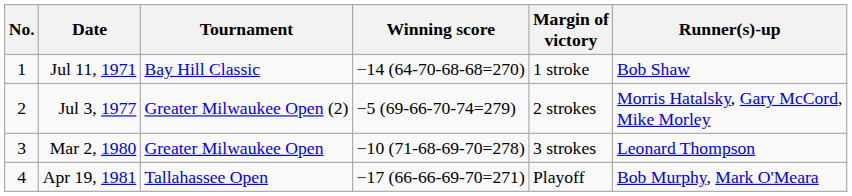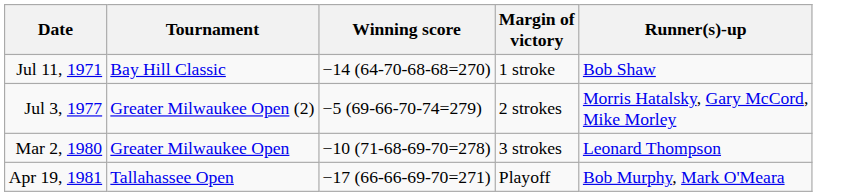 <table class="wikitable" style="font-size:95%;">
 <tr>
-<th>No.</th>
 <th>Date</th>
 <th>Tournament</th>
 <th>Winning score</th>
 <th>Margin of<br>victory</th>
 <th>Runner(s)-up</th>
 </tr>
 <tr>
-<td align=center>1</td>
 <td align=right>Jul 11, <a href='#'>1971</a></td>
 <td><a href='#'>Bay Hill Classic</a></td>
 <td>−14 (64-70-68-68=270)</td>
 <td>1 stroke</td>
 <td> <a href='#'>Bob Shaw</a></td>
 </tr>
 <tr>
-<td align=center>2</td>
 <td align=right>Jul 3, <a href='#'>1977</a></td>
 <td><a href='#'>Greater Milwaukee Open</a> (2)</td>
 <td>−5 (69-66-70-74=279)</td>
 <td>2 strokes</td>
 <td> <a href='#'>Morris Hatalsky</a>,  <a href='#'>Gary McCord</a>,<br> <a href='#'>Mike Morley</a></td>
 </tr>
 <tr>
-<td align=center>3</td>
 <td align=right>Mar 2, <a href='#'>1980</a></td>
 <td><a href='#'>Greater Milwaukee Open</a></td>
 <td>−10 (71-68-69-70=278)</td>
 <td>3 strokes</td>
 <td> <a href='#'>Leonard Thompson</a></td>
 </tr>
 <tr>
-<td align=center>4</td>
 <td align=right>Apr 19, <a href='#'>1981</a></td>
 <td><a href='#'>Tallahassee Open</a></td>
 <td>−17 (66-66-69-70=271)</td>
 <td>Playoff</td>
 <td> <a href='#'>Bob Murphy</a>,  <a href='#'>Mark O'Meara</a></td>
 </tr>
 </table>
